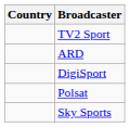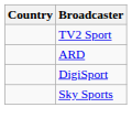 <table class="wikitable">
 <tr>
 <th align=center>Country</th>
 <th align=center>Broadcaster</th>
 </tr>
 <tr>
 <td></td>
 <td><a href='#'>TV2 Sport</a></td>
 </tr>
 <tr>
 <td></td>
 <td><a href='#'>ARD</a></td>
 </tr>
 <tr>
 <td></td>
 <td><a href='#'>DigiSport</a></td>
 </tr>
 <tr>
 <td></td>
-<td><a href='#'>Polsat</a></td>
-</tr>
-<tr>
-<td></td>
 <td><a href='#'>Sky Sports</a></td>
 </tr>
 </table>
